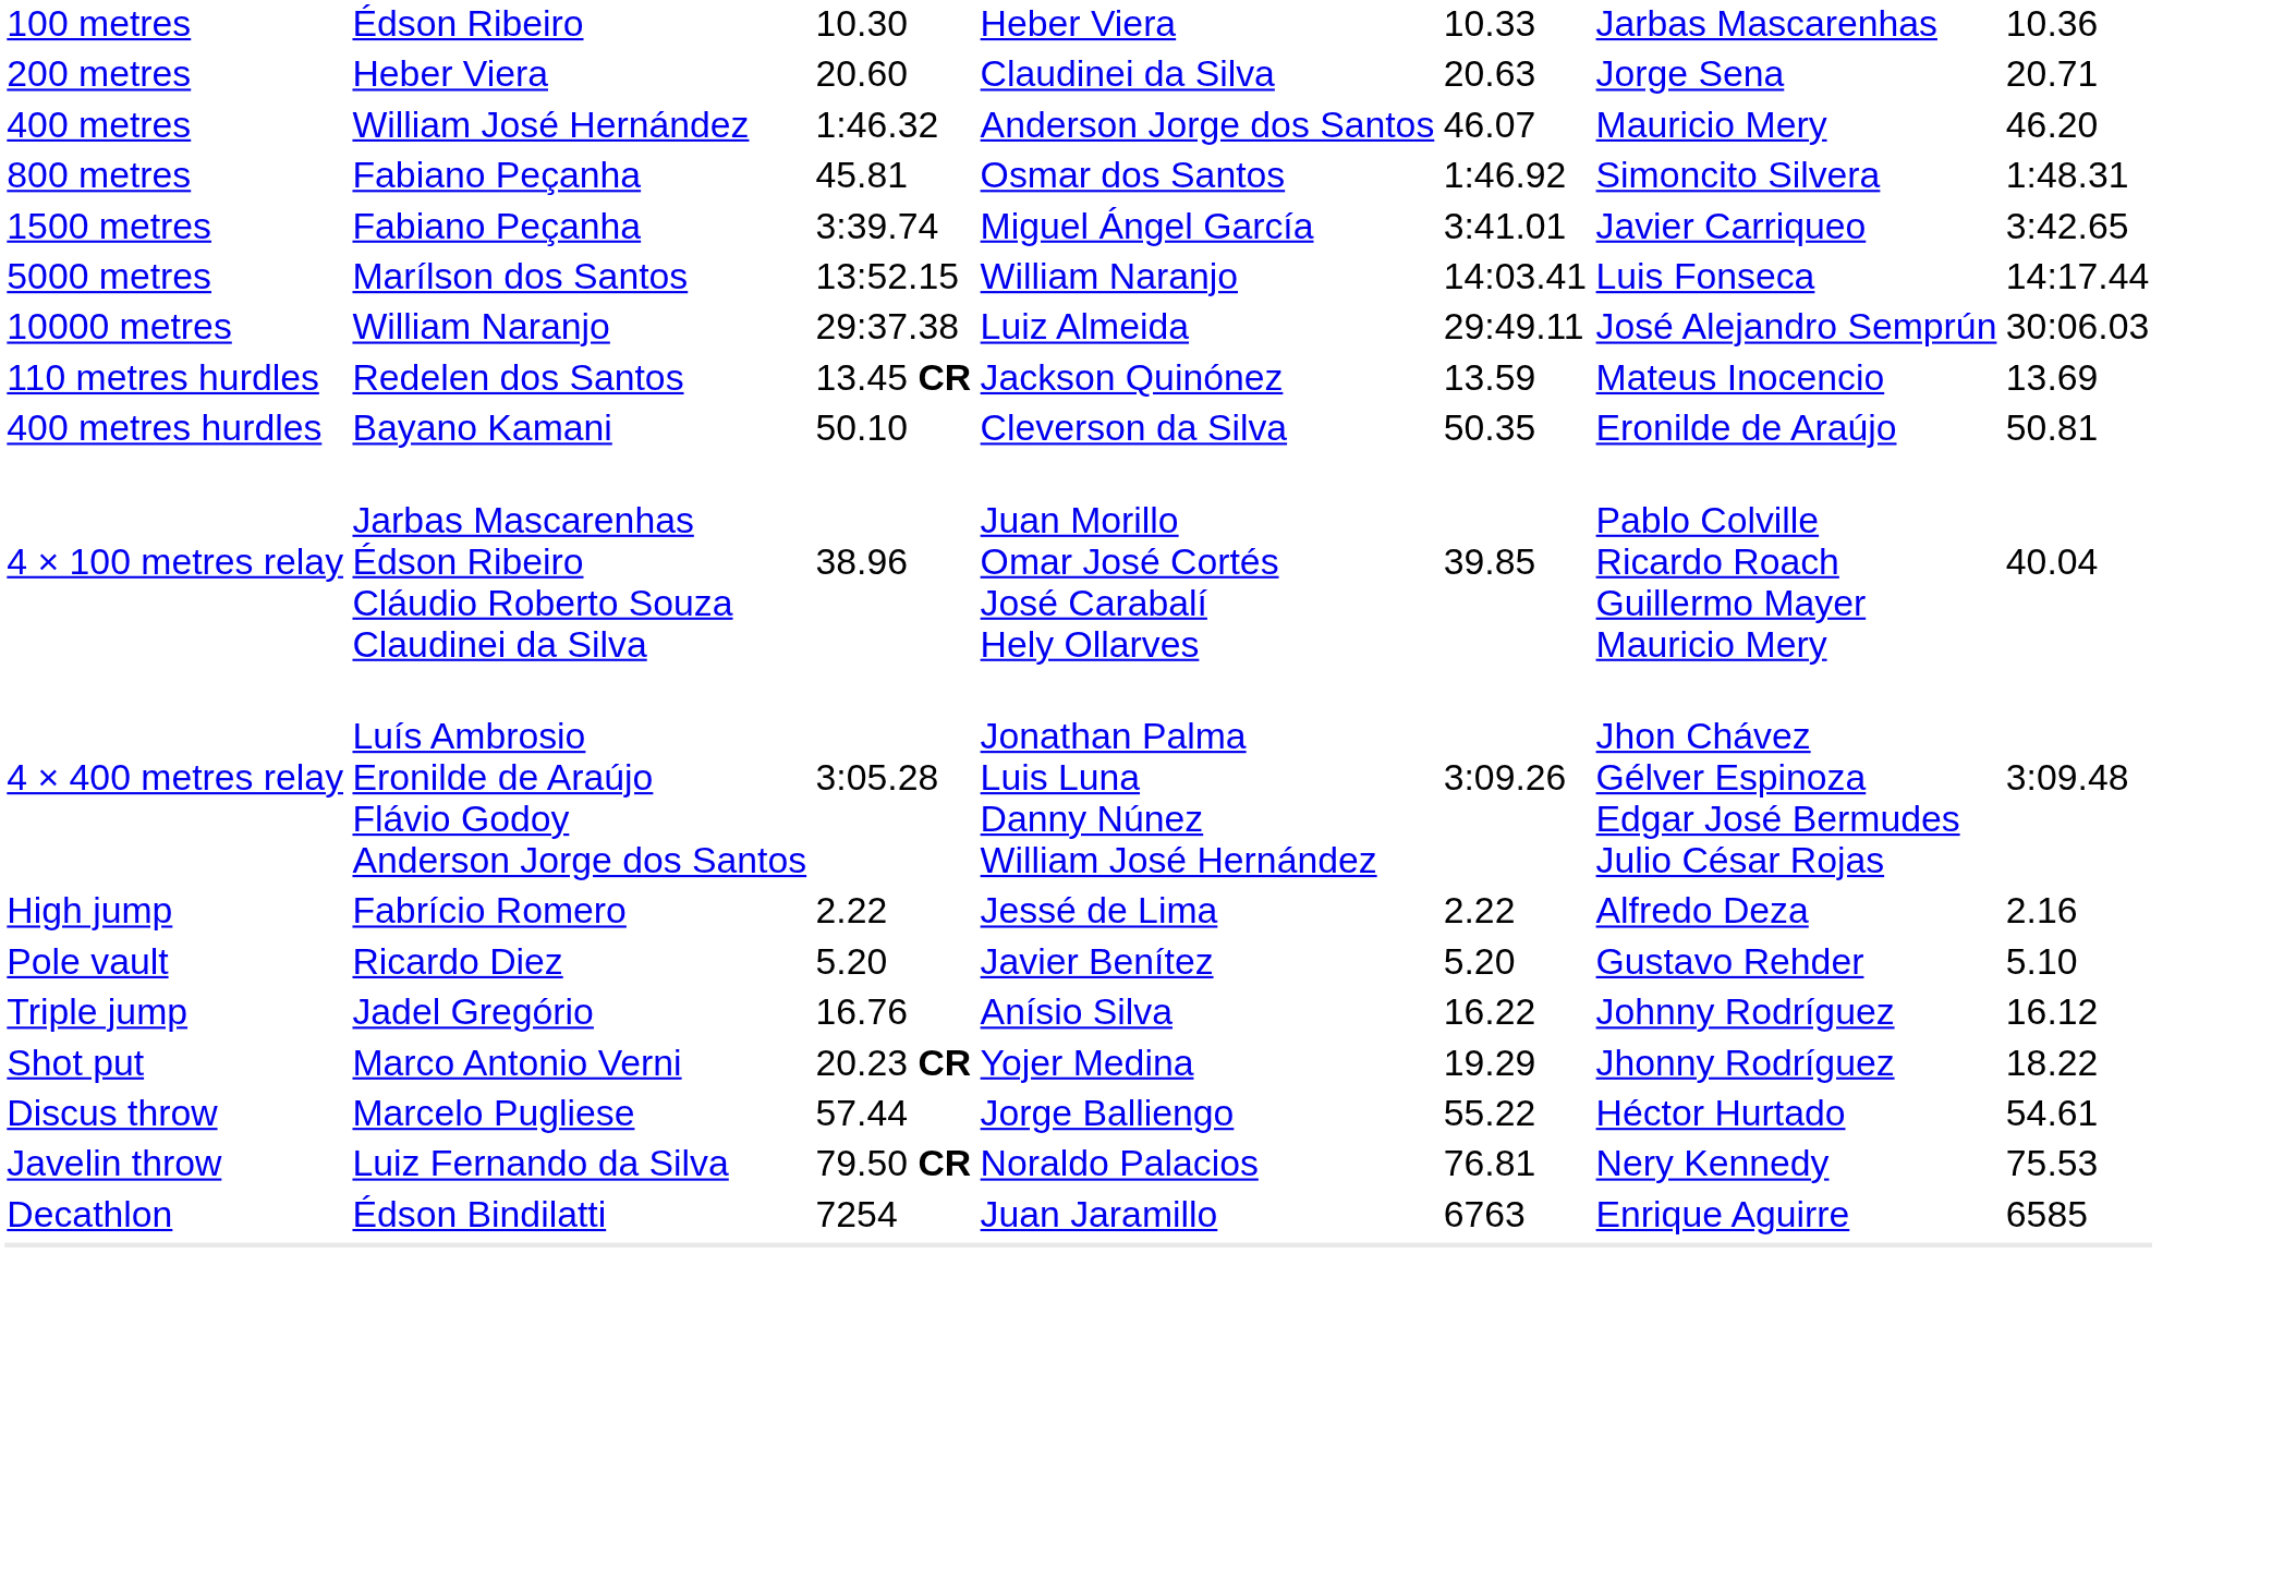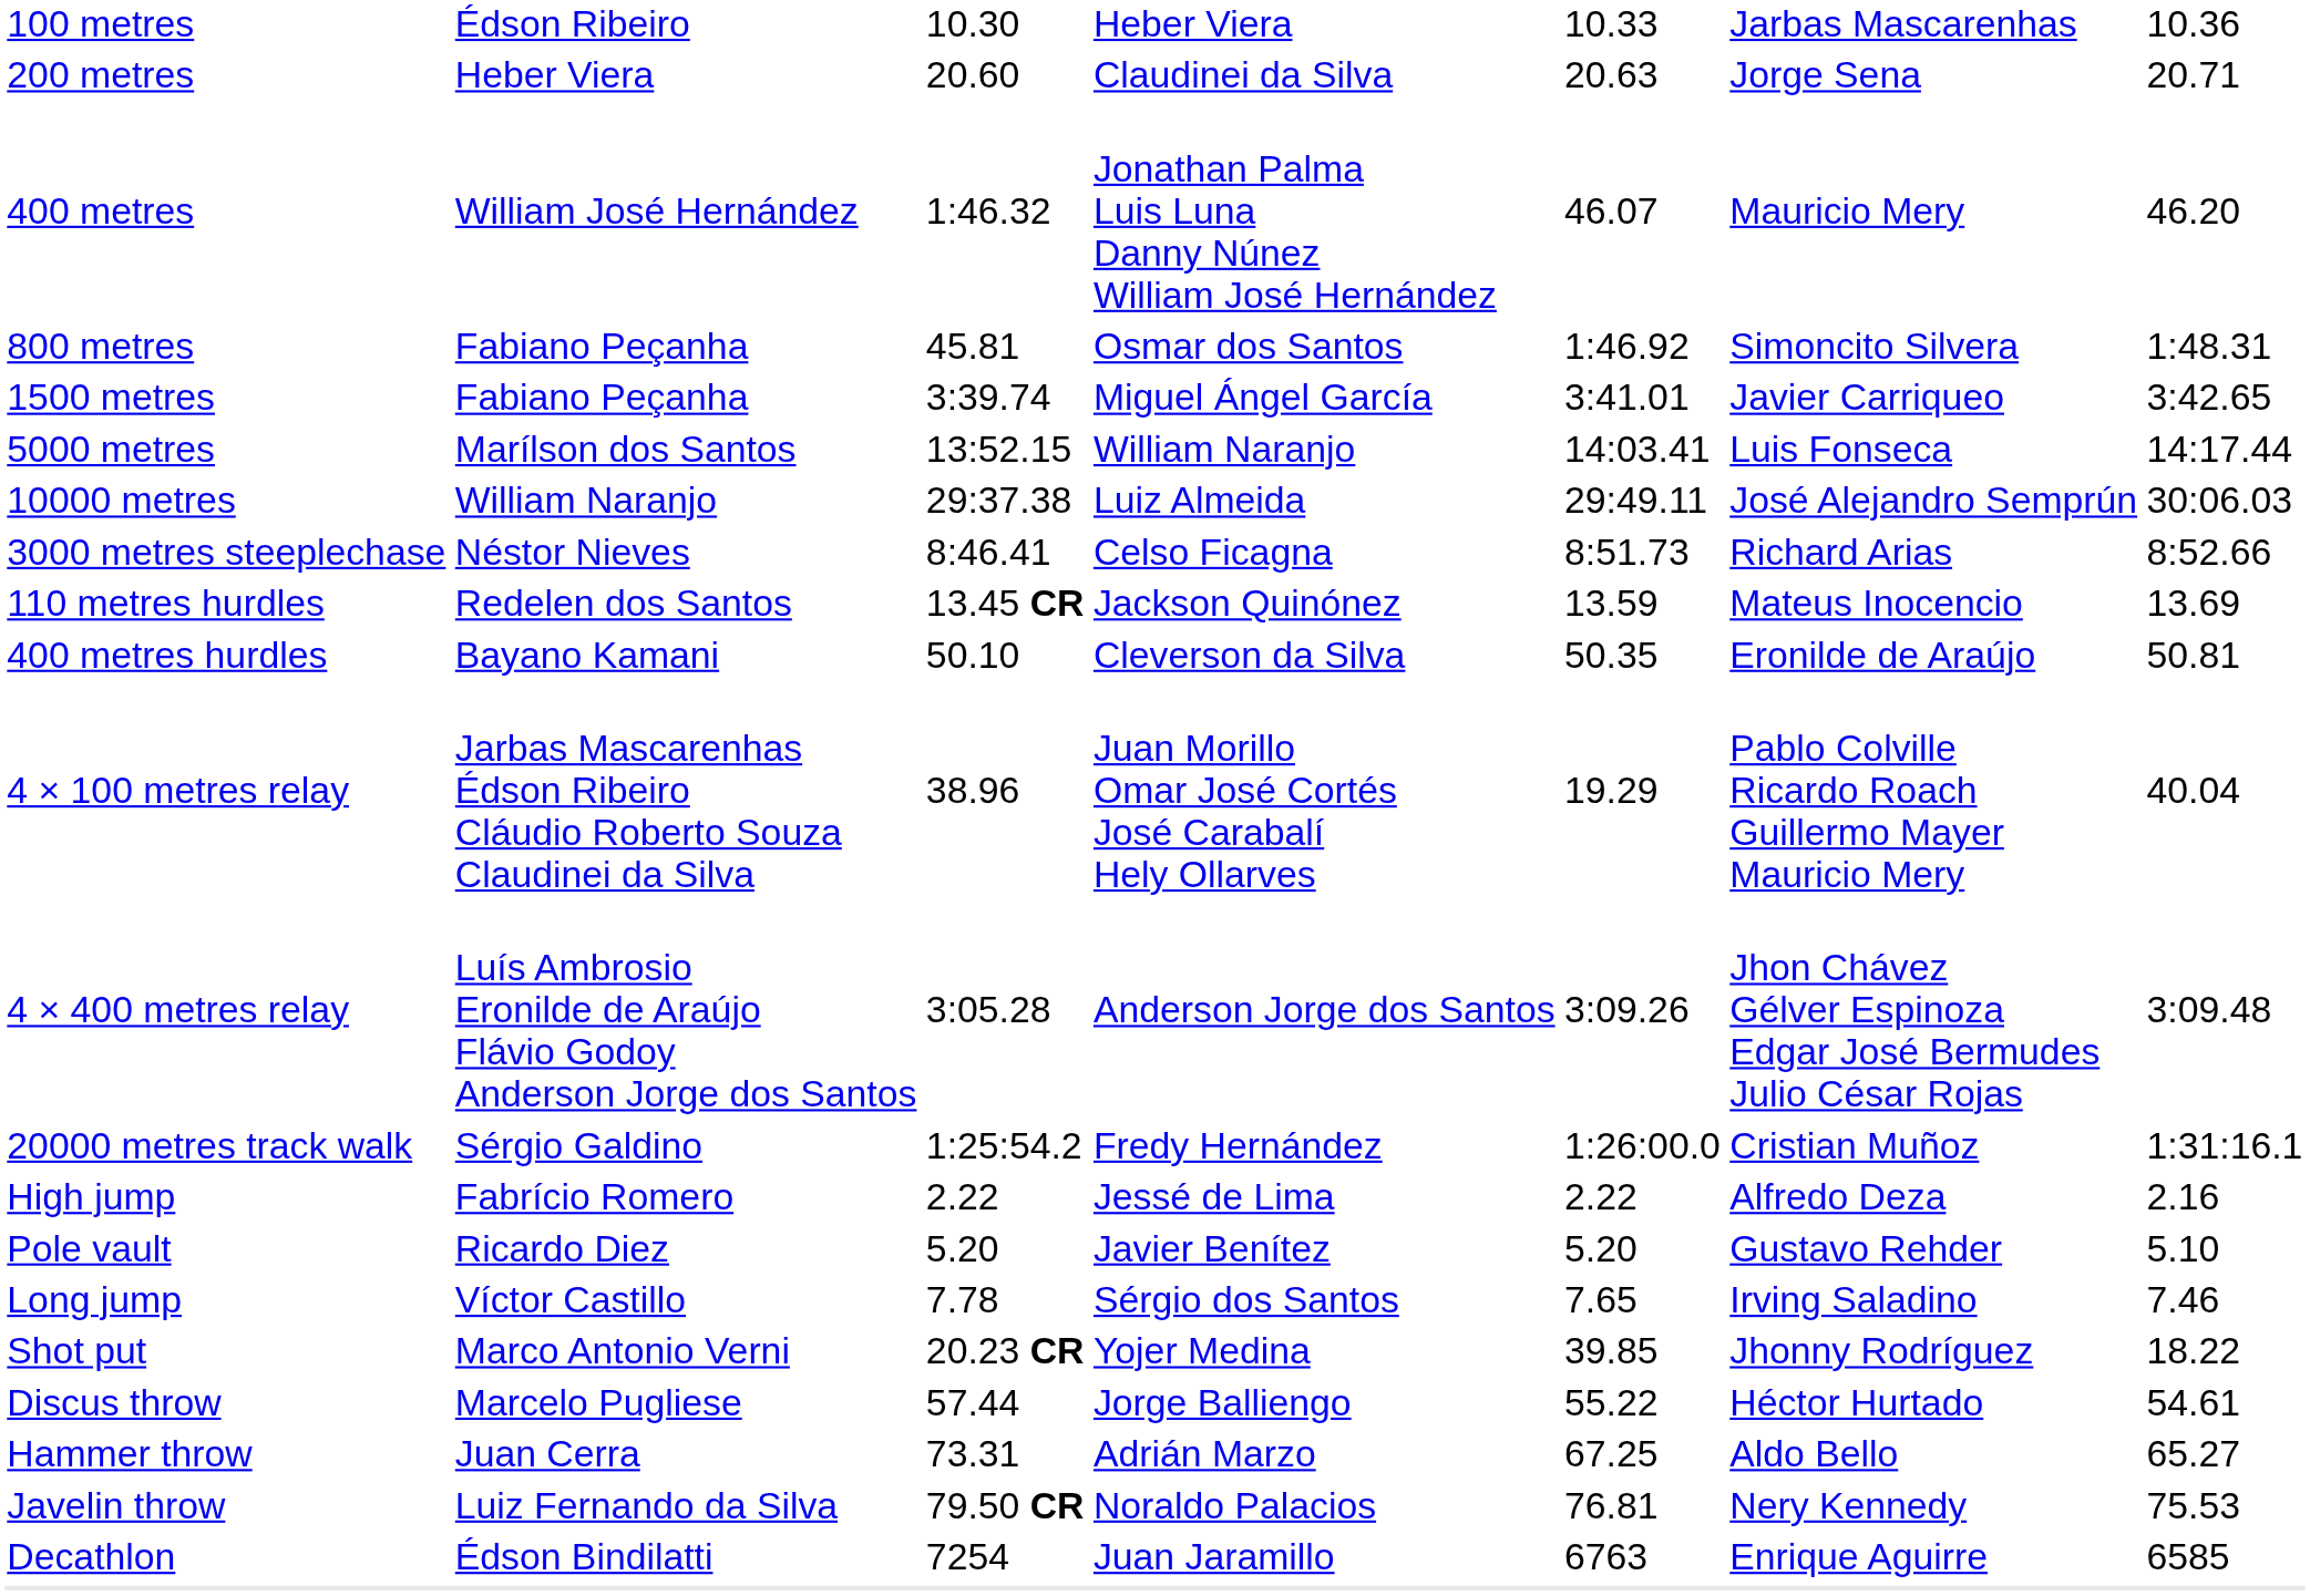 <table>
 <tr>
 <td><a href='#'>100 metres</a></td>
 <td><a href='#'>Édson Ribeiro</a><br> </td>
 <td>10.30</td>
 <td><a href='#'>Heber Viera</a><br> </td>
 <td>10.33</td>
 <td><a href='#'>Jarbas Mascarenhas</a><br> </td>
 <td>10.36</td>
 </tr>
 <tr>
 <td><a href='#'>200 metres</a></td>
 <td><a href='#'>Heber Viera</a><br> </td>
 <td>20.60</td>
 <td><a href='#'>Claudinei da Silva</a><br> </td>
 <td>20.63</td>
 <td><a href='#'>Jorge Sena</a><br> </td>
 <td>20.71</td>
 </tr>
 <tr>
 <td><a href='#'>400 metres</a></td>
 <td><a href='#'>William José Hernández</a><br> </td>
 <td>1:46.32</td>
-<td><a href='#'>Anderson Jorge dos Santos</a><br> </td>
+<td><br><a href='#'>Jonathan Palma</a><br><a href='#'>Luis Luna</a><br><a href='#'>Danny Núnez</a><br><a href='#'>William José Hernández</a></td>
 <td>46.07</td>
 <td><a href='#'>Mauricio Mery</a><br> </td>
 <td>46.20</td>
 </tr>
 <tr>
 <td><a href='#'>800 metres</a></td>
 <td><a href='#'>Fabiano Peçanha</a><br> </td>
 <td>45.81</td>
 <td><a href='#'>Osmar dos Santos</a><br> </td>
 <td>1:46.92</td>
 <td><a href='#'>Simoncito Silvera</a><br> </td>
 <td>1:48.31</td>
 </tr>
 <tr>
 <td><a href='#'>1500 metres</a></td>
 <td><a href='#'>Fabiano Peçanha</a><br> </td>
 <td>3:39.74</td>
 <td><a href='#'>Miguel Ángel García</a><br> </td>
 <td>3:41.01</td>
 <td><a href='#'>Javier Carriqueo</a><br> </td>
 <td>3:42.65</td>
 </tr>
 <tr>
 <td><a href='#'>5000 metres</a></td>
 <td><a href='#'>Marílson dos Santos</a><br> </td>
 <td>13:52.15</td>
 <td><a href='#'>William Naranjo</a><br> </td>
 <td>14:03.41</td>
 <td><a href='#'>Luis Fonseca</a><br> </td>
 <td>14:17.44</td>
 </tr>
 <tr>
 <td><a href='#'>10000 metres</a></td>
 <td><a href='#'>William Naranjo</a><br> </td>
 <td>29:37.38</td>
 <td><a href='#'>Luiz Almeida</a><br> </td>
 <td>29:49.11</td>
 <td><a href='#'>José Alejandro Semprún</a><br> </td>
 <td>30:06.03</td>
 </tr>
 <tr>
+<td><a href='#'>3000 metres steeplechase</a></td>
+<td><a href='#'>Néstor Nieves</a><br> </td>
+<td>8:46.41</td>
+<td><a href='#'>Celso Ficagna</a><br> </td>
+<td>8:51.73</td>
+<td><a href='#'>Richard Arias</a><br> </td>
+<td>8:52.66</td>
+</tr>
+<tr>
 <td><a href='#'>110 metres hurdles</a></td>
 <td><a href='#'>Redelen dos Santos</a><br> </td>
 <td>13.45 <strong>CR</strong></td>
 <td><a href='#'>Jackson Quinónez</a><br> </td>
 <td>13.59</td>
 <td><a href='#'>Mateus Inocencio</a><br> </td>
 <td>13.69</td>
 </tr>
 <tr>
 <td><a href='#'>400 metres hurdles</a></td>
 <td><a href='#'>Bayano Kamani</a><br> </td>
 <td>50.10</td>
 <td><a href='#'>Cleverson da Silva</a><br> </td>
 <td>50.35</td>
 <td><a href='#'>Eronilde de Araújo</a><br> </td>
 <td>50.81</td>
 </tr>
 <tr>
 <td><a href='#'>4 × 100 metres relay</a></td>
 <td><br><a href='#'>Jarbas Mascarenhas</a><br><a href='#'>Édson Ribeiro</a><br><a href='#'>Cláudio Roberto Souza</a><br><a href='#'>Claudinei da Silva</a></td>
 <td>38.96</td>
 <td><br><a href='#'>Juan Morillo</a><br><a href='#'>Omar José Cortés</a><br><a href='#'>José Carabalí</a><br><a href='#'>Hely Ollarves</a></td>
-<td>39.85</td>
+<td>19.29</td>
 <td><br><a href='#'>Pablo Colville</a><br><a href='#'>Ricardo Roach</a><br><a href='#'>Guillermo Mayer</a><br><a href='#'>Mauricio Mery</a></td>
 <td>40.04</td>
 </tr>
 <tr>
 <td><a href='#'>4 × 400 metres relay</a></td>
 <td><br><a href='#'>Luís Ambrosio</a><br><a href='#'>Eronilde de Araújo</a><br><a href='#'>Flávio Godoy</a><br><a href='#'>Anderson Jorge dos Santos</a></td>
 <td>3:05.28</td>
-<td><br><a href='#'>Jonathan Palma</a><br><a href='#'>Luis Luna</a><br><a href='#'>Danny Núnez</a><br><a href='#'>William José Hernández</a></td>
+<td><a href='#'>Anderson Jorge dos Santos</a><br> </td>
 <td>3:09.26</td>
 <td><br><a href='#'>Jhon Chávez</a><br><a href='#'>Gélver Espinoza</a><br><a href='#'>Edgar José Bermudes</a><br><a href='#'>Julio César Rojas</a></td>
 <td>3:09.48</td>
+</tr>
+<tr>
+<td><a href='#'>20000 metres track walk</a></td>
+<td><a href='#'>Sérgio Galdino</a><br> </td>
+<td>1:25:54.2</td>
+<td><a href='#'>Fredy Hernández</a><br> </td>
+<td>1:26:00.0</td>
+<td><a href='#'>Cristian Muñoz</a><br> </td>
+<td>1:31:16.1</td>
 </tr>
 <tr>
 <td><a href='#'>High jump</a></td>
 <td><a href='#'>Fabrício Romero</a><br> </td>
 <td>2.22</td>
 <td><a href='#'>Jessé de Lima</a><br> </td>
 <td>2.22</td>
 <td><a href='#'>Alfredo Deza</a><br> </td>
 <td>2.16</td>
 </tr>
 <tr>
 <td><a href='#'>Pole vault</a></td>
 <td><a href='#'>Ricardo Diez</a><br> </td>
 <td>5.20</td>
 <td><a href='#'>Javier Benítez</a><br> </td>
 <td>5.20</td>
 <td><a href='#'>Gustavo Rehder</a><br> </td>
 <td>5.10</td>
 </tr>
 <tr>
-<td><a href='#'>Triple jump</a></td>
-<td><a href='#'>Jadel Gregório</a><br> </td>
-<td>16.76</td>
-<td><a href='#'>Anísio Silva</a><br> </td>
-<td>16.22</td>
-<td><a href='#'>Johnny Rodríguez</a><br> </td>
-<td>16.12</td>
+<td><a href='#'>Long jump</a></td>
+<td><a href='#'>Víctor Castillo</a><br> </td>
+<td>7.78</td>
+<td><a href='#'>Sérgio dos Santos</a><br> </td>
+<td>7.65</td>
+<td><a href='#'>Irving Saladino</a><br> </td>
+<td>7.46</td>
 </tr>
 <tr>
 <td><a href='#'>Shot put</a></td>
 <td><a href='#'>Marco Antonio Verni</a><br> </td>
 <td>20.23 <strong>CR</strong></td>
 <td><a href='#'>Yojer Medina</a><br> </td>
-<td>19.29</td>
+<td>39.85</td>
 <td><a href='#'>Jhonny Rodríguez</a><br> </td>
 <td>18.22</td>
 </tr>
 <tr>
 <td><a href='#'>Discus throw</a></td>
 <td><a href='#'>Marcelo Pugliese</a><br> </td>
 <td>57.44</td>
 <td><a href='#'>Jorge Balliengo</a><br> </td>
 <td>55.22</td>
 <td><a href='#'>Héctor Hurtado</a><br> </td>
 <td>54.61</td>
+</tr>
+<tr>
+<td><a href='#'>Hammer throw</a></td>
+<td><a href='#'>Juan Cerra</a><br> </td>
+<td>73.31</td>
+<td><a href='#'>Adrián Marzo</a><br> </td>
+<td>67.25</td>
+<td><a href='#'>Aldo Bello</a><br> </td>
+<td>65.27</td>
 </tr>
 <tr>
 <td><a href='#'>Javelin throw</a></td>
 <td><a href='#'>Luiz Fernando da Silva</a><br> </td>
 <td>79.50 <strong>CR</strong></td>
 <td><a href='#'>Noraldo Palacios</a><br> </td>
 <td>76.81</td>
 <td><a href='#'>Nery Kennedy</a><br> </td>
 <td>75.53</td>
 </tr>
 <tr>
 <td><a href='#'>Decathlon</a></td>
 <td><a href='#'>Édson Bindilatti</a><br> </td>
 <td>7254</td>
 <td><a href='#'>Juan Jaramillo</a><br> </td>
 <td>6763</td>
 <td><a href='#'>Enrique Aguirre</a><br> </td>
 <td>6585</td>
 </tr>
 <tr bgcolor= e8e8e8>
 <td colspan=7></td>
 </tr>
 </table>
